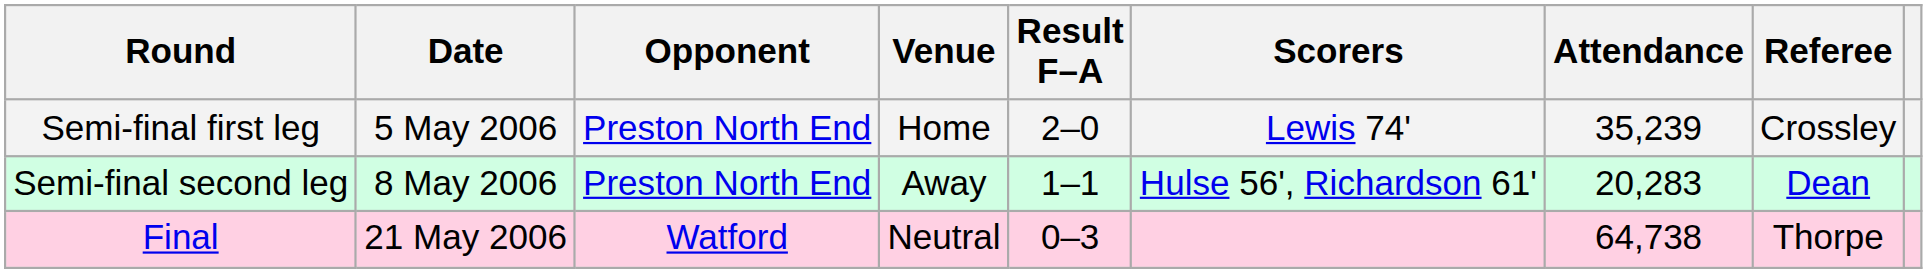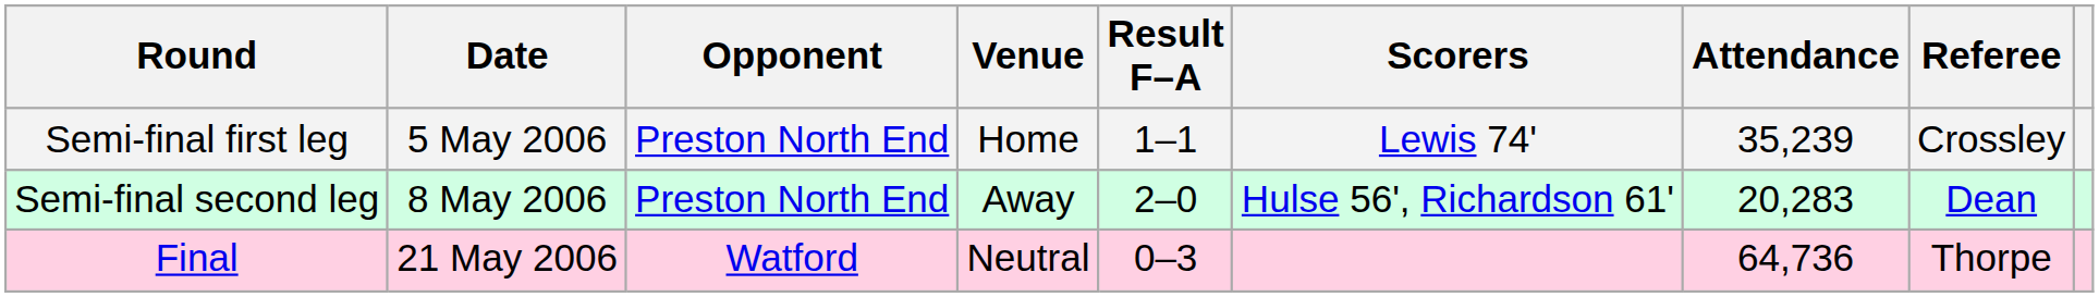 <table class="wikitable sortable" style="text-align:center">
 <tr>
 <th>Round</th>
 <th>Date</th>
 <th>Opponent</th>
 <th>Venue</th>
 <th>Result<br>F–A</th>
 <th class="unsortable">Scorers</th>
 <th>Attendance</th>
 <th class="unsortable">Referee</th>
 <th class="unsortable"></th>
 </tr>
 <tr style="background-color: #f3f3f3;">
 <td>Semi-final first leg</td>
 <td>5 May 2006</td>
 <td><a href='#'>Preston North End</a></td>
 <td>Home</td>
-<td>2–0</td>
+<td>1–1</td>
 <td><a href='#'>Lewis</a> 74'</td>
 <td>35,239</td>
 <td>Crossley</td>
 <td></td>
 </tr>
 <tr style="background-color: #d0ffe3;">
 <td>Semi-final second leg</td>
 <td>8 May 2006</td>
 <td><a href='#'>Preston North End</a></td>
 <td>Away</td>
-<td>1–1</td>
+<td>2–0</td>
 <td><a href='#'>Hulse</a> 56', <a href='#'>Richardson</a> 61'</td>
 <td>20,283</td>
 <td><a href='#'>Dean</a></td>
 <td></td>
 </tr>
 <tr style="background-color: #ffd0e3;">
 <td><a href='#'>Final</a></td>
 <td>21 May 2006</td>
 <td><a href='#'>Watford</a></td>
 <td>Neutral</td>
 <td>0–3</td>
 <td></td>
-<td>64,738</td>
+<td>64,736</td>
 <td>Thorpe</td>
 <td></td>
 </tr>
 </table>
